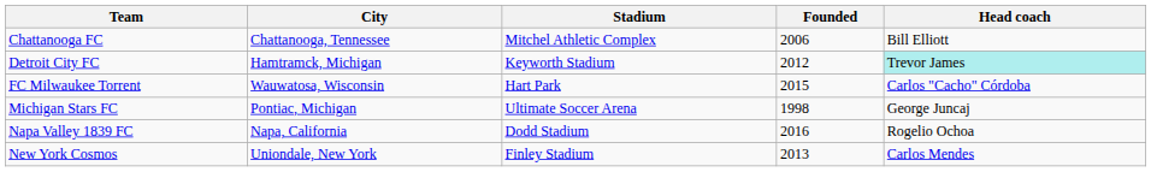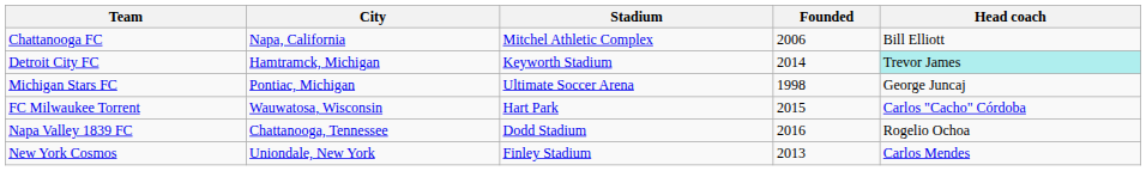 <table class="wikitable" style="text-align:left; width:100%">
 <tr>
 <th>Team</th>
 <th>City</th>
 <th>Stadium</th>
 <th>Founded</th>
 <th>Head coach</th>
 </tr>
 <tr>
 <td><a href='#'>Chattanooga FC</a></td>
-<td><a href='#'>Chattanooga, Tennessee</a></td>
+<td><a href='#'>Napa, California</a></td>
 <td><a href='#'>Mitchel Athletic Complex</a></td>
 <td>2006</td>
 <td> Bill Elliott</td>
 </tr>
 <tr>
 <td><a href='#'>Detroit City FC</a></td>
 <td><a href='#'>Hamtramck, Michigan</a></td>
 <td><a href='#'>Keyworth Stadium</a></td>
-<td>2012</td>
+<td>2014</td>
 <td style="background: paleturquoise;"> Trevor James</td>
+</tr>
+<tr>
+<td><a href='#'>Michigan Stars FC</a></td>
+<td><a href='#'>Pontiac, Michigan</a></td>
+<td><a href='#'>Ultimate Soccer Arena</a></td>
+<td>1998</td>
+<td> George Juncaj</td>
 </tr>
 <tr>
 <td><a href='#'>FC Milwaukee Torrent</a></td>
 <td><a href='#'>Wauwatosa, Wisconsin</a></td>
 <td><a href='#'>Hart Park</a></td>
 <td>2015</td>
 <td> <a href='#'>Carlos "Cacho" Córdoba</a></td>
 </tr>
 <tr>
-<td><a href='#'>Michigan Stars FC</a></td>
-<td><a href='#'>Pontiac, Michigan</a></td>
-<td><a href='#'>Ultimate Soccer Arena</a></td>
-<td>1998</td>
-<td> George Juncaj</td>
-</tr>
-<tr>
 <td><a href='#'>Napa Valley 1839 FC</a></td>
-<td><a href='#'>Napa, California</a></td>
+<td><a href='#'>Chattanooga, Tennessee</a></td>
 <td><a href='#'>Dodd Stadium</a></td>
 <td>2016</td>
 <td> Rogelio Ochoa</td>
 </tr>
 <tr>
 <td><a href='#'>New York Cosmos</a></td>
 <td><a href='#'>Uniondale, New York</a></td>
 <td><a href='#'>Finley Stadium</a></td>
 <td>2013</td>
 <td> <a href='#'>Carlos Mendes</a></td>
 </tr>
 </table>
